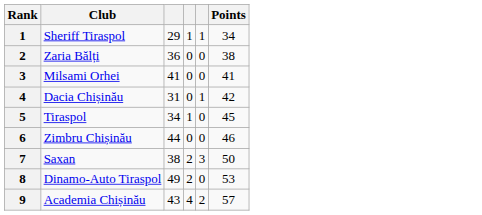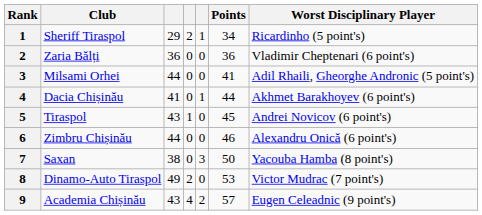 <table class="wikitable">
 <tr>
 <th>Rank</th>
 <th>Club</th>
 <th></th>
 <th> </th>
 <th></th>
 <th>Points</th>
+<th>Worst Disciplinary Player</th>
 </tr>
 <tr>
 <th rowspan=1 align=center>1</th>
 <td><a href='#'>Sheriff Tiraspol</a></td>
 <td align=center>29</td>
-<td align=center>1</td>
+<td align=center>2</td>
 <td align=center>1</td>
 <td align=center>34</td>
+<td> <a href='#'>Ricardinho</a> (5 point's)</td>
 </tr>
 <tr>
 <th rowspan=1 align=center>2</th>
 <td><a href='#'>Zaria Bălți</a></td>
 <td align=center>36</td>
 <td align=center>0</td>
 <td align=center>0</td>
-<td align=center>38</td>
+<td align=center>36</td>
+<td> Vladimir Cheptenari (6 point's)</td>
 </tr>
 <tr>
 <th rowspan=1 align=center>3</th>
 <td><a href='#'>Milsami Orhei</a></td>
-<td align=center>41</td>
+<td align=center>44</td>
 <td align=center>0</td>
 <td align=center>0</td>
 <td align=center>41</td>
+<td> <a href='#'>Adil Rhaili</a>,   <a href='#'>Gheorghe Andronic</a> (5 point's)</td>
 </tr>
 <tr>
 <th rowspan=1 align=center>4</th>
 <td><a href='#'>Dacia Chișinău</a></td>
-<td align=center>31</td>
+<td align=center>41</td>
 <td align=center>0</td>
 <td align=center>1</td>
-<td align=center>42</td>
+<td align=center>44</td>
+<td> <a href='#'>Akhmet Barakhoyev</a> (6 point's)</td>
 </tr>
 <tr>
 <th rowspan=1 align=center>5</th>
 <td><a href='#'>Tiraspol</a></td>
-<td align=center>34</td>
+<td align=center>43</td>
 <td align=center>1</td>
 <td align=center>0</td>
 <td align=center>45</td>
+<td> <a href='#'>Andrei Novicov</a> (6 point's)</td>
 </tr>
 <tr>
 <th rowspan=1 align=center>6</th>
 <td><a href='#'>Zimbru Chișinău</a></td>
 <td align=center>44</td>
 <td align=center>0</td>
 <td align=center>0</td>
 <td align=center>46</td>
+<td> <a href='#'>Alexandru Onică</a> (6 point's)</td>
 </tr>
 <tr>
 <th rowspan=1 align=center>7</th>
 <td><a href='#'>Saxan</a></td>
 <td align=center>38</td>
-<td align=center>2</td>
+<td align=center>0</td>
 <td align=center>3</td>
 <td align=center>50</td>
+<td> <a href='#'>Yacouba Hamba</a> (8 point's)</td>
 </tr>
 <tr>
 <th rowspan=1 align=center>8</th>
 <td><a href='#'>Dinamo-Auto Tiraspol</a></td>
 <td align=center>49</td>
 <td align=center>2</td>
 <td align=center>0</td>
 <td align=center>53</td>
+<td> <a href='#'>Victor Mudrac</a> (7 point's)</td>
 </tr>
 <tr>
 <th rowspan=1 align=center>9</th>
 <td><a href='#'>Academia Chișinău</a></td>
 <td align=center>43</td>
 <td align=center>4</td>
 <td align=center>2</td>
 <td align=center>57</td>
+<td> <a href='#'>Eugen Celeadnic</a> (9 point's)</td>
 </tr>
 </table>
